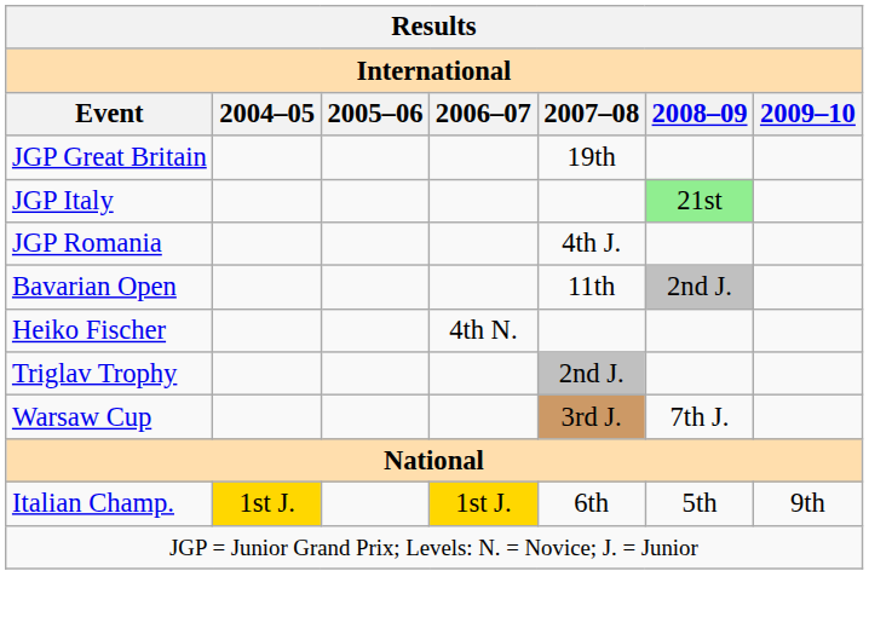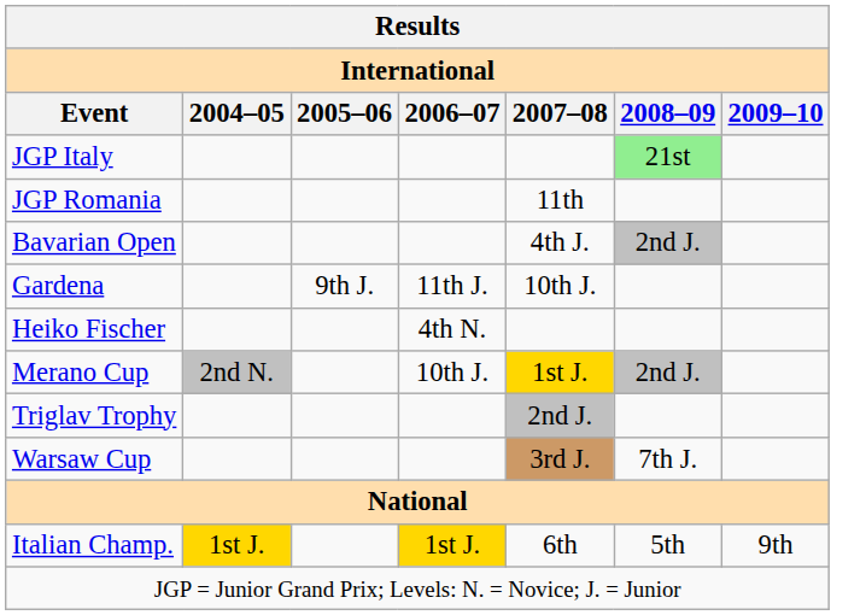 <table class="wikitable" style="text-align:center">
 <tr>
 <th colspan=7 align=center><strong>Results</strong></th>
 </tr>
 <tr>
 <th style="background-color: #ffdead; " colspan=7 align=center><strong>International</strong></th>
 </tr>
 <tr>
 <th>Event</th>
 <th>2004–05</th>
 <th>2005–06</th>
 <th>2006–07</th>
 <th>2007–08</th>
 <th><a href='#'>2008–09</a></th>
 <th><a href='#'>2009–10</a></th>
 </tr>
 <tr>
-<td align=left><a href='#'>JGP Great Britain</a></td>
-<td></td>
-<td></td>
-<td></td>
-<td>19th</td>
-<td></td>
-<td></td>
-</tr>
-<tr>
 <td align=left><a href='#'>JGP Italy</a></td>
 <td></td>
 <td></td>
 <td></td>
 <td></td>
 <td style="background: lightgreen;">21st</td>
 <td></td>
 </tr>
 <tr>
 <td align=left><a href='#'>JGP Romania</a></td>
 <td></td>
 <td></td>
 <td></td>
-<td>4th J.</td>
+<td>11th</td>
 <td></td>
 <td></td>
 </tr>
 <tr>
 <td align=left><a href='#'>Bavarian Open</a></td>
 <td></td>
 <td></td>
 <td></td>
-<td>11th</td>
+<td>4th J.</td>
 <td bgcolor=silver>2nd J.</td>
+<td></td>
+</tr>
+<tr>
+<td align=left><a href='#'>Gardena</a></td>
+<td></td>
+<td>9th J.</td>
+<td>11th J.</td>
+<td>10th J.</td>
+<td></td>
 <td></td>
 </tr>
 <tr>
 <td align=left><a href='#'>Heiko Fischer</a></td>
 <td></td>
 <td></td>
 <td>4th N.</td>
 <td></td>
 <td></td>
+<td></td>
+</tr>
+<tr>
+<td align=left><a href='#'>Merano Cup</a></td>
+<td bgcolor=silver>2nd N.</td>
+<td></td>
+<td>10th J.</td>
+<td bgcolor=gold>1st J.</td>
+<td bgcolor=silver>2nd J.</td>
 <td></td>
 </tr>
 <tr>
 <td align=left><a href='#'>Triglav Trophy</a></td>
 <td></td>
 <td></td>
 <td></td>
 <td bgcolor=silver>2nd J.</td>
 <td></td>
 <td></td>
 </tr>
 <tr>
 <td align=left><a href='#'>Warsaw Cup</a></td>
 <td></td>
 <td></td>
 <td></td>
 <td bgcolor=cc9966>3rd J.</td>
 <td>7th J.</td>
 <td></td>
 </tr>
 <tr>
 <th style="background-color: #ffdead; " colspan=7 align=center><strong>National</strong></th>
 </tr>
 <tr>
 <td align=left><a href='#'>Italian Champ.</a></td>
 <td bgcolor=gold>1st J.</td>
 <td></td>
 <td bgcolor=gold>1st J.</td>
 <td>6th</td>
 <td>5th</td>
 <td>9th</td>
 </tr>
 <tr>
 <td colspan=7 align=center><small> JGP = Junior Grand Prix; Levels: N. = Novice; J. = Junior </small></td>
 </tr>
 </table>
